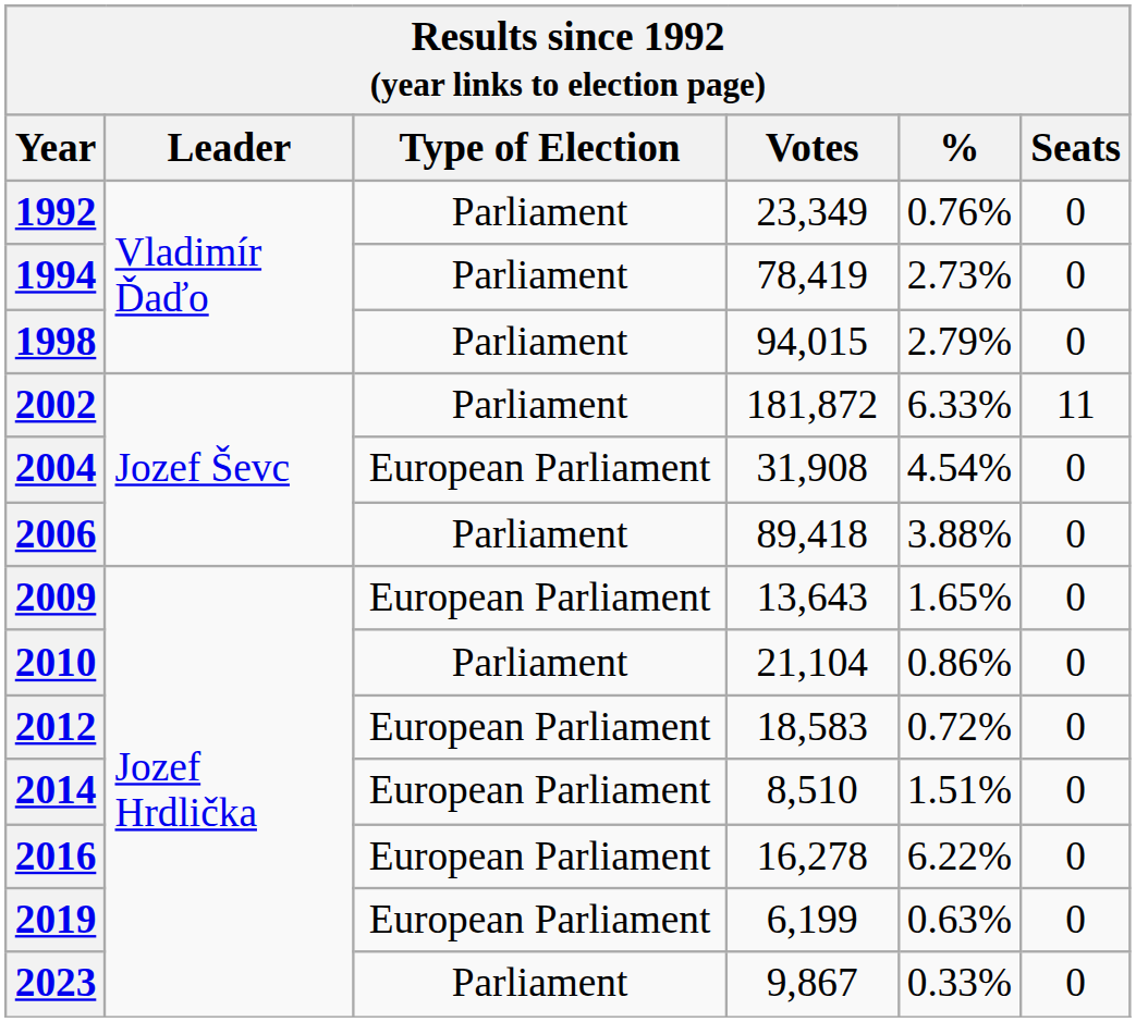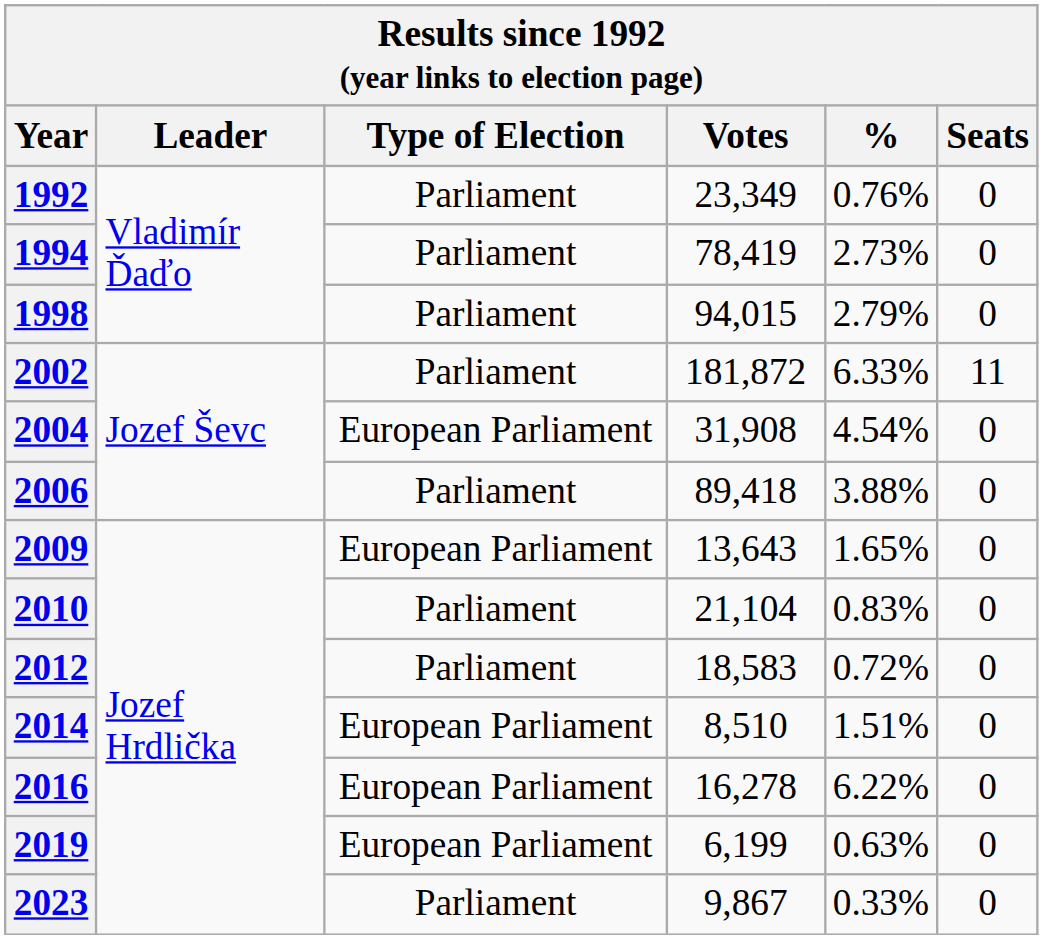 <table class="wikitable" style="text-align:center;">
 <tr style="background-color:#C9C9C9">
 <th colspan="9"><strong>Results since 1992<br><small>(year links to election page)</small></strong></th>
 </tr>
 <tr>
 <th style="width: 20px">Year</th>
 <th style="width: 90px">Leader</th>
 <th style="width:140px">Type of Election</th>
 <th style="width: 60px">Votes</th>
 <th style="width: 20px">%</th>
 <th style="width: 20px">Seats</th>
 </tr>
 <tr>
 <th><a href='#'>1992</a></th>
 <td align="left" rowspan="3"><a href='#'>Vladimír Ďaďo</a></td>
 <td>Parliament</td>
 <td>23,349</td>
 <td>0.76%</td>
 <td>0</td>
 </tr>
 <tr>
 <th><a href='#'>1994</a></th>
 <td>Parliament</td>
 <td>78,419</td>
 <td>2.73%</td>
 <td>0</td>
 </tr>
 <tr>
 <th><a href='#'>1998</a></th>
 <td>Parliament</td>
 <td>94,015</td>
 <td>2.79%</td>
 <td>0</td>
 </tr>
 <tr>
 <th><a href='#'>2002</a></th>
 <td align="left" rowspan="3"><a href='#'>Jozef Ševc</a></td>
 <td>Parliament</td>
 <td>181,872</td>
 <td>6.33%</td>
 <td>11</td>
 </tr>
 <tr>
 <th><a href='#'>2004</a></th>
 <td>European Parliament</td>
 <td>31,908</td>
 <td>4.54%</td>
 <td>0</td>
 </tr>
 <tr>
 <th><a href='#'>2006</a></th>
 <td>Parliament</td>
 <td>89,418</td>
 <td>3.88%</td>
 <td>0</td>
 </tr>
 <tr>
 <th><a href='#'>2009</a></th>
 <td align="left" rowspan="7"><a href='#'>Jozef Hrdlička</a></td>
 <td>European Parliament</td>
 <td>13,643</td>
 <td>1.65%</td>
 <td>0</td>
 </tr>
 <tr>
 <th><a href='#'>2010</a></th>
 <td>Parliament</td>
 <td>21,104</td>
-<td>0.86%</td>
+<td>0.83%</td>
 <td>0</td>
 </tr>
 <tr>
 <th><a href='#'>2012</a></th>
-<td>European Parliament</td>
+<td>Parliament</td>
 <td>18,583</td>
 <td>0.72%</td>
 <td>0</td>
 </tr>
 <tr>
 <th><a href='#'>2014</a></th>
 <td>European Parliament</td>
 <td>8,510</td>
 <td>1.51%</td>
 <td>0</td>
 </tr>
 <tr>
 <th><a href='#'>2016</a></th>
 <td>European Parliament</td>
 <td>16,278</td>
 <td>6.22%</td>
 <td>0</td>
 </tr>
 <tr>
 <th><a href='#'>2019</a> </th>
 <td>European Parliament</td>
 <td>6,199</td>
 <td>0.63%</td>
 <td>0</td>
 </tr>
 <tr>
 <th><a href='#'>2023</a></th>
 <td>Parliament</td>
 <td>9,867</td>
 <td>0.33%</td>
 <td>0</td>
 </tr>
 <tr>
 </tr>
 </table>
